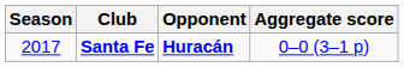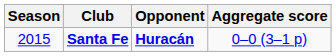 <table class="wikitable sortable">
 <tr>
 <th>Season</th>
 <th>Club</th>
 <th>Opponent</th>
 <th>Aggregate score</th>
 </tr>
 <tr>
-<td align=center><a href='#'>2017</a></td>
+<td align=center><a href='#'>2015</a></td>
 <td><strong><a href='#'>Santa Fe</a></strong></td>
 <td><strong> <a href='#'>Huracán</a></strong></td>
 <td align=center><a href='#'>0–0 (3–1 p)</a></td>
 </tr>
 </table>
